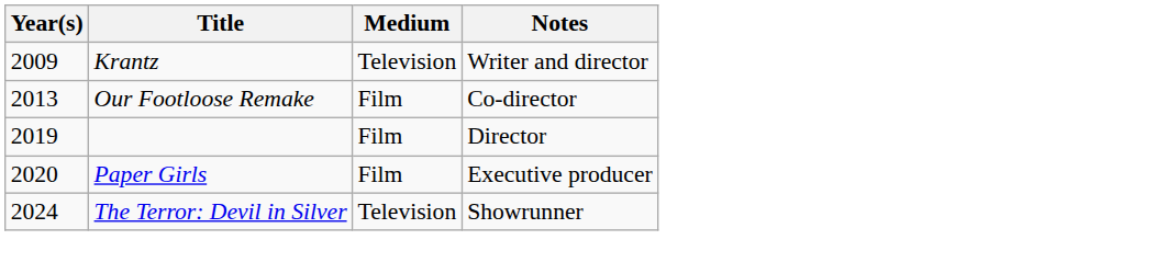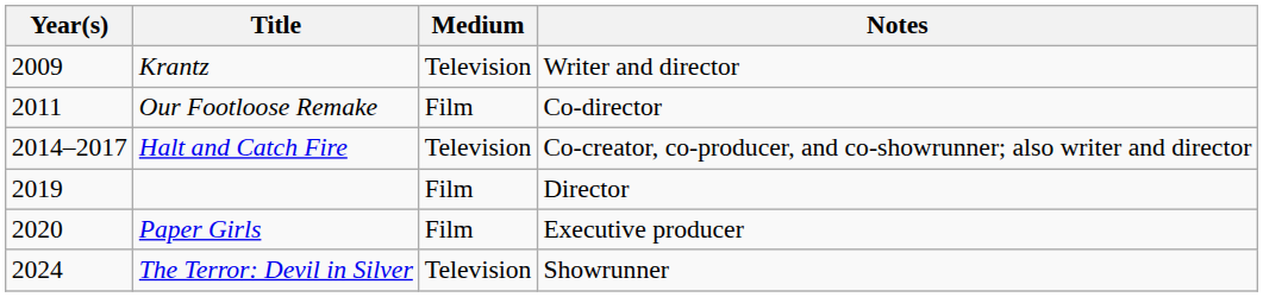 <table class="wikitable sortable">
 <tr>
 <th>Year(s)</th>
 <th>Title</th>
 <th>Medium</th>
 <th scope="col" class="unsortable">Notes</th>
 </tr>
 <tr>
 <td>2009</td>
 <td><em>Krantz</em></td>
 <td>Television</td>
 <td>Writer and director</td>
 </tr>
 <tr>
-<td>2013</td>
+<td>2011</td>
 <td><em>Our Footloose Remake</em></td>
 <td>Film</td>
 <td>Co-director</td>
+</tr>
+<tr>
+<td>2014–2017</td>
+<td><em><a href='#'>Halt and Catch Fire</a></em></td>
+<td>Television</td>
+<td>Co-creator, co-producer, and co-showrunner; also writer and director</td>
 </tr>
 <tr>
 <td>2019</td>
 <td><em></em></td>
 <td>Film</td>
 <td>Director</td>
 </tr>
 <tr>
 <td>2020</td>
 <td><em><a href='#'>Paper Girls</a></em></td>
 <td>Film</td>
 <td>Executive producer</td>
 </tr>
 <tr>
 <td>2024</td>
 <td><em><a href='#'>The Terror: Devil in Silver</a></em></td>
 <td>Television</td>
 <td>Showrunner</td>
 </tr>
 </table>
